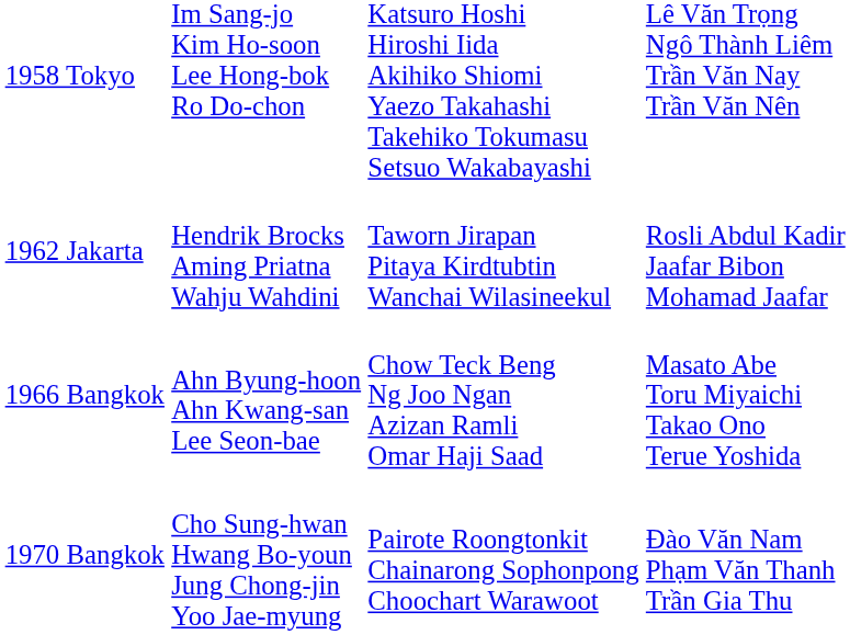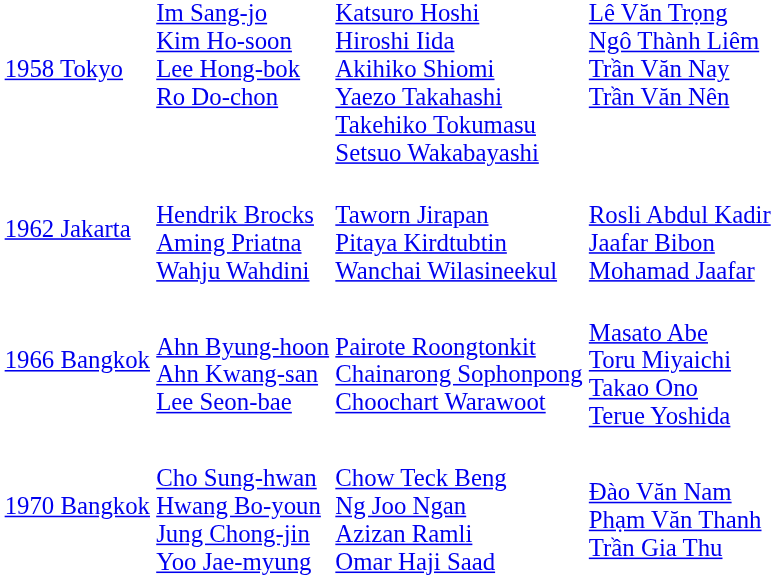 <table>
 <tr>
 <td><a href='#'>1958 Tokyo</a></td>
 <td valign=top><br><a href='#'>Im Sang-jo</a><br><a href='#'>Kim Ho-soon</a><br><a href='#'>Lee Hong-bok</a><br><a href='#'>Ro Do-chon</a></td>
 <td><br><a href='#'>Katsuro Hoshi</a><br><a href='#'>Hiroshi Iida</a><br><a href='#'>Akihiko Shiomi</a><br><a href='#'>Yaezo Takahashi</a><br><a href='#'>Takehiko Tokumasu</a><br><a href='#'>Setsuo Wakabayashi</a></td>
 <td valign=top><br><a href='#'>Lê Văn Trọng</a><br><a href='#'>Ngô Thành Liêm</a><br><a href='#'>Trần Văn Nay</a><br><a href='#'>Trần Văn Nên</a></td>
 </tr>
 <tr>
 <td><a href='#'>1962 Jakarta</a></td>
 <td><br><a href='#'>Hendrik Brocks</a><br><a href='#'>Aming Priatna</a><br><a href='#'>Wahju Wahdini</a></td>
 <td><br><a href='#'>Taworn Jirapan</a><br><a href='#'>Pitaya Kirdtubtin</a><br><a href='#'>Wanchai Wilasineekul</a></td>
 <td><br><a href='#'>Rosli Abdul Kadir</a><br><a href='#'>Jaafar Bibon</a><br><a href='#'>Mohamad Jaafar</a></td>
 </tr>
 <tr>
 <td><a href='#'>1966 Bangkok</a></td>
 <td><br><a href='#'>Ahn Byung-hoon</a><br><a href='#'>Ahn Kwang-san</a><br><a href='#'>Lee Seon-bae</a></td>
-<td><br><a href='#'>Chow Teck Beng</a><br><a href='#'>Ng Joo Ngan</a><br><a href='#'>Azizan Ramli</a><br><a href='#'>Omar Haji Saad</a></td>
+<td><br><a href='#'>Pairote Roongtonkit</a><br><a href='#'>Chainarong Sophonpong</a><br><a href='#'>Choochart Warawoot</a></td>
 <td><br><a href='#'>Masato Abe</a><br><a href='#'>Toru Miyaichi</a><br><a href='#'>Takao Ono</a><br><a href='#'>Terue Yoshida</a></td>
 </tr>
 <tr>
 <td><a href='#'>1970 Bangkok</a></td>
 <td><br><a href='#'>Cho Sung-hwan</a><br><a href='#'>Hwang Bo-youn</a><br><a href='#'>Jung Chong-jin</a><br><a href='#'>Yoo Jae-myung</a></td>
-<td><br><a href='#'>Pairote Roongtonkit</a><br><a href='#'>Chainarong Sophonpong</a><br><a href='#'>Choochart Warawoot</a></td>
+<td><br><a href='#'>Chow Teck Beng</a><br><a href='#'>Ng Joo Ngan</a><br><a href='#'>Azizan Ramli</a><br><a href='#'>Omar Haji Saad</a></td>
 <td><br><a href='#'>Đào Văn Nam</a><br><a href='#'>Phạm Văn Thanh</a><br><a href='#'>Trần Gia Thu</a></td>
 </tr>
 </table>
